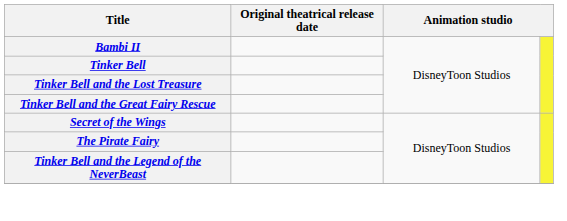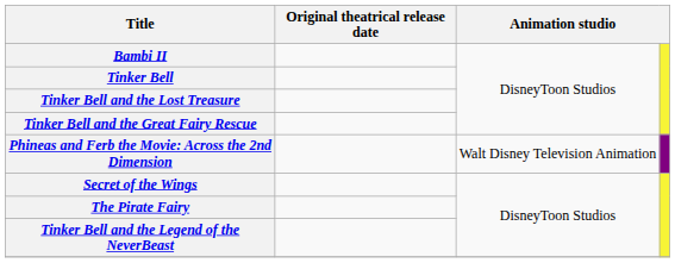 <table class="wikitable sortable plainrowheaders">
 <tr style="color:black">
 <th scope="col" style="width:295px;">Title</th>
 <th scope="col" style="width:195px;">Original theatrical release date</th>
 <th colspan="2" scope="col" style="padding:0 8px; width:210px;">Animation studio</th>
 </tr>
 <tr>
 <th scope="row"><em><a href='#'>Bambi II</a></em></th>
 <td> </td>
 <td style="text-align:center; "rowspan="4">DisneyToon Studios</td>
 <td style="background:#F7F436;" rowspan="4"> </td>
 </tr>
 <tr>
 <th scope="row"><em><a href='#'>Tinker Bell</a></em></th>
 <td> </td>
 </tr>
 <tr>
 <th scope="row"><em><a href='#'>Tinker Bell and the Lost Treasure</a></em></th>
 <td> </td>
 </tr>
 <tr>
 <th scope="row"><em><a href='#'>Tinker Bell and the Great Fairy Rescue</a></em></th>
 <td> </td>
 </tr>
 <tr>
+<th scope="row"><em><a href='#'>Phineas and Ferb the Movie: Across the 2nd Dimension</a></em></th>
+<td> </td>
+<td style="text-align:center;">Walt Disney Television Animation</td>
+<td style="background:purple;"> </td>
+</tr>
+<tr>
 <th scope="row"><em><a href='#'>Secret of the Wings</a></em></th>
 <td> </td>
 <td style="text-align:center; "rowspan="3">DisneyToon Studios</td>
 <td style="background:#F7F436;" rowspan="3"> </td>
 </tr>
 <tr>
 <th scope="row"><em><a href='#'>The Pirate Fairy</a></em></th>
 <td> </td>
 </tr>
 <tr>
 <th scope="row"><em><a href='#'>Tinker Bell and the Legend of the NeverBeast</a></em></th>
 <td> </td>
 </tr>
 <tr>
 </tr>
 </table>
